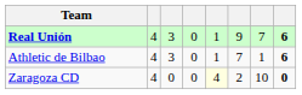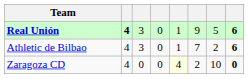 <table class="wikitable" style="text-align: center;">
 <tr>
 <th width=165>Team</th>
 <th wiBAN=20></th>
 <th width=20></th>
 <th width=20></th>
 <th width=20></th>
 <th width=20></th>
 <th width=20></th>
 <th width=20></th>
 </tr>
 <tr bgcolor="#CCFFCC">
 <td align=left><strong><a href='#'>Real Unión</a></strong></td>
-<td>4</td>
+<td><strong>4</strong></td>
 <td>3</td>
 <td>0</td>
 <td>1</td>
 <td>9</td>
-<td>7</td>
+<td>5</td>
 <td><strong>6</strong></td>
 </tr>
 <tr>
 <td align=left><a href='#'>Athletic de Bilbao</a></td>
 <td>4</td>
 <td>3</td>
 <td>0</td>
 <td>1</td>
 <td>7</td>
-<td>1</td>
+<td>2</td>
 <td><strong>6</strong></td>
 </tr>
 <tr>
 <td align=left><a href='#'>Zaragoza CD</a></td>
 <td>4</td>
 <td>0</td>
 <td>0</td>
 <td style="background: lightyellow;">4</td>
 <td>2</td>
 <td>10</td>
 <td><strong>0</strong></td>
 </tr>
 </table>
